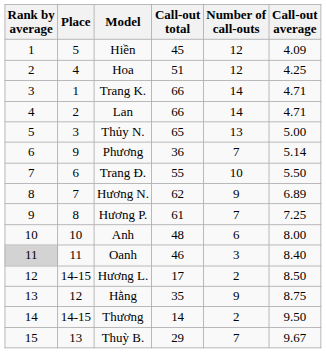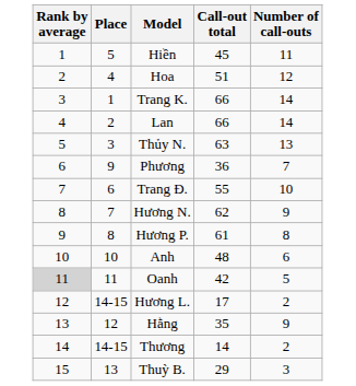 <table class="wikitable sortable" style="margin:auto; text-align:center; white-space:nowrap">
 <tr>
 <th>Rank by<br>average</th>
 <th>Place</th>
 <th>Model</th>
 <th>Call-out<br>total</th>
 <th>Number of<br>call-outs</th>
-<th>Call-out<br>average</th>
 </tr>
 <tr>
 <td>1</td>
 <td>5</td>
 <td>Hiền</td>
 <td>45</td>
-<td>12</td>
-<td>4.09</td>
+<td>11</td>
 </tr>
 <tr>
 <td>2</td>
 <td>4</td>
 <td>Hoa</td>
 <td>51</td>
 <td>12</td>
-<td>4.25</td>
 </tr>
 <tr>
 <td>3</td>
 <td>1</td>
 <td>Trang K.</td>
 <td>66</td>
 <td>14</td>
-<td>4.71</td>
 </tr>
 <tr>
 <td>4</td>
 <td>2</td>
 <td>Lan</td>
 <td>66</td>
 <td>14</td>
-<td>4.71</td>
 </tr>
 <tr>
 <td>5</td>
 <td>3</td>
 <td>Thủy N.</td>
-<td>65</td>
+<td>63</td>
 <td>13</td>
-<td>5.00</td>
 </tr>
 <tr>
 <td>6</td>
 <td>9</td>
 <td>Phương</td>
 <td>36</td>
 <td>7</td>
-<td>5.14</td>
 </tr>
 <tr>
 <td>7</td>
 <td>6</td>
 <td>Trang Đ.</td>
 <td>55</td>
 <td>10</td>
-<td>5.50</td>
 </tr>
 <tr>
 <td>8</td>
 <td>7</td>
 <td>Hương N.</td>
 <td>62</td>
 <td>9</td>
-<td>6.89</td>
 </tr>
 <tr>
 <td>9</td>
 <td>8</td>
 <td>Hương P.</td>
 <td>61</td>
-<td>7</td>
-<td>7.25</td>
+<td>8</td>
 </tr>
 <tr>
 <td>10</td>
 <td>10</td>
 <td>Anh</td>
 <td>48</td>
 <td>6</td>
-<td>8.00</td>
 </tr>
 <tr>
 <td style="background: lightgrey;">11</td>
 <td>11</td>
 <td>Oanh</td>
-<td>46</td>
-<td>3</td>
-<td>8.40</td>
+<td>42</td>
+<td>5</td>
 </tr>
 <tr>
 <td>12</td>
 <td>14-15</td>
 <td>Hương L.</td>
 <td>17</td>
 <td>2</td>
-<td>8.50</td>
 </tr>
 <tr>
 <td>13</td>
 <td>12</td>
 <td>Hằng</td>
 <td>35</td>
 <td>9</td>
-<td>8.75</td>
 </tr>
 <tr>
 <td>14</td>
 <td>14-15</td>
 <td>Thương</td>
 <td>14</td>
 <td>2</td>
-<td>9.50</td>
 </tr>
 <tr>
 <td>15</td>
 <td>13</td>
 <td>Thuỳ B.</td>
 <td>29</td>
-<td>7</td>
-<td>9.67</td>
+<td>3</td>
 </tr>
 </table>
